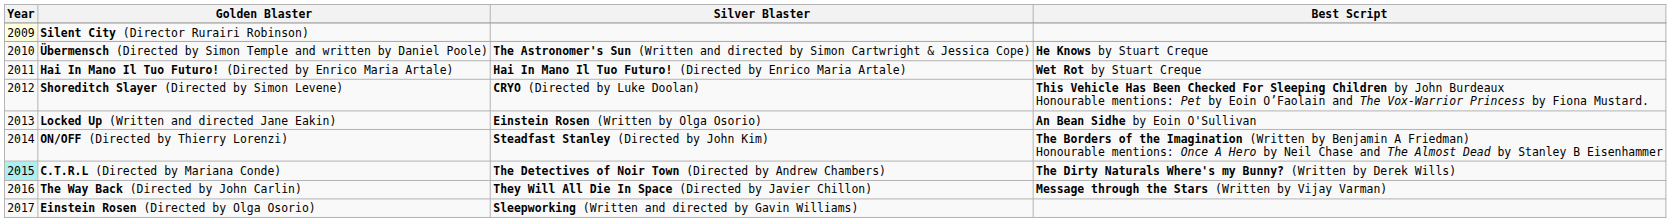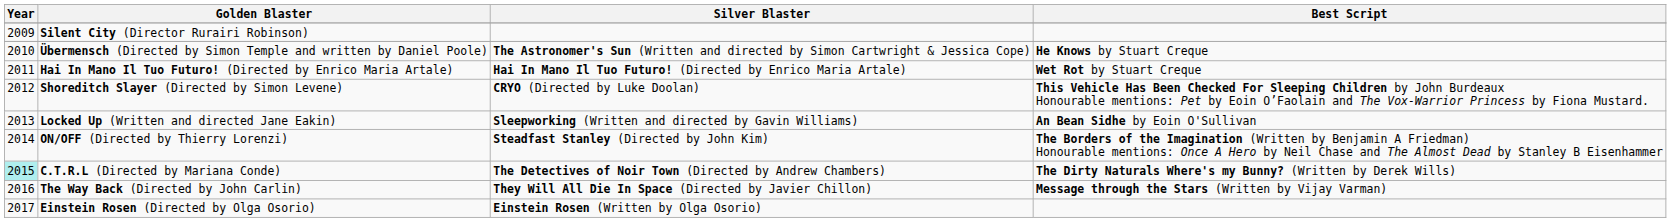 <table class="wikitable" style="vertical-align: top;">
 <tr>
 <th>Year</th>
 <th>Golden Blaster</th>
 <th>Silver Blaster</th>
 <th>Best Script</th>
 </tr>
 <tr>
 </tr>
 <tr style="vertical-align: top;">
-<td style="background: lightyellow;">2009</td>
+<td>2009</td>
 <td><strong>Silent City</strong> (Director Rurairi Robinson)</td>
 <td></td>
 <td></td>
 </tr>
 <tr>
 </tr>
 <tr style="vertical-align: top;">
 <td>2010</td>
 <td><strong>Übermensch</strong>  (Directed by Simon Temple and written by Daniel Poole)</td>
 <td><strong>The Astronomer's Sun</strong>   (Written and directed by Simon Cartwright & Jessica Cope)</td>
 <td><strong>He Knows</strong> by Stuart Creque</td>
 </tr>
 <tr style="vertical-align: top;">
 <td>2011</td>
 <td><strong>Hai In Mano Il Tuo Futuro!</strong> (Directed by Enrico Maria Artale)</td>
 <td><strong>Hai In Mano Il Tuo Futuro!</strong> (Directed by Enrico Maria Artale)</td>
 <td><strong>Wet Rot</strong> by Stuart Creque</td>
 </tr>
 <tr style="vertical-align: top;">
 <td>2012</td>
 <td><strong>Shoreditch Slayer</strong> (Directed by Simon Levene)</td>
 <td><strong>CRYO</strong> (Directed by Luke Doolan)</td>
 <td><strong>This Vehicle Has Been Checked For Sleeping Children</strong> by John Burdeaux<br>Honourable mentions: <em>Pet</em> by Eoin O’Faolain and <em>The Vox-Warrior Princess</em> by Fiona Mustard.</td>
 </tr>
 <tr style="vertical-align: top;">
 <td>2013</td>
 <td><strong>Locked Up</strong> (Written and directed Jane Eakin)</td>
-<td><strong>Einstein Rosen</strong> (Written by Olga Osorio)</td>
+<td><strong>Sleepworking</strong> (Written and directed by Gavin Williams)</td>
 <td><strong>An Bean Sidhe</strong> by Eoin O'Sullivan</td>
 </tr>
 <tr style="vertical-align: top;">
 <td>2014</td>
 <td><strong>ON/OFF</strong> (Directed by Thierry Lorenzi)</td>
 <td><strong>Steadfast Stanley</strong> (Directed by John Kim)</td>
 <td><strong>The Borders of the Imagination</strong> (Written by Benjamin A Friedman)<br>Honourable mentions: <em>Once A Hero</em> by Neil Chase and <em>The Almost Dead</em> by Stanley B Eisenhammer</td>
 </tr>
 <tr style="vertical-align: top;">
 <td style="background: paleturquoise;">2015</td>
 <td><strong>C.T.R.L</strong> (Directed by Mariana Conde)</td>
 <td><strong>The Detectives of Noir Town</strong> (Directed by Andrew Chambers)</td>
 <td><strong>The Dirty Naturals Where's my Bunny?</strong> (Written by Derek Wills)</td>
 </tr>
 <tr style="vertical-align: top;">
 <td>2016</td>
 <td><strong>The Way Back</strong> (Directed by John Carlin)</td>
 <td><strong>They Will All Die In Space</strong> (Directed by Javier Chillon)</td>
 <td><strong>Message through the Stars</strong> (Written by Vijay Varman)</td>
 </tr>
 <tr style="vertical-align: top;">
 <td>2017</td>
 <td><strong>Einstein Rosen</strong> (Directed by Olga Osorio)</td>
-<td><strong>Sleepworking</strong> (Written and directed by Gavin Williams)</td>
+<td><strong>Einstein Rosen</strong> (Written by Olga Osorio)</td>
 <td></td>
 </tr>
 </table>
